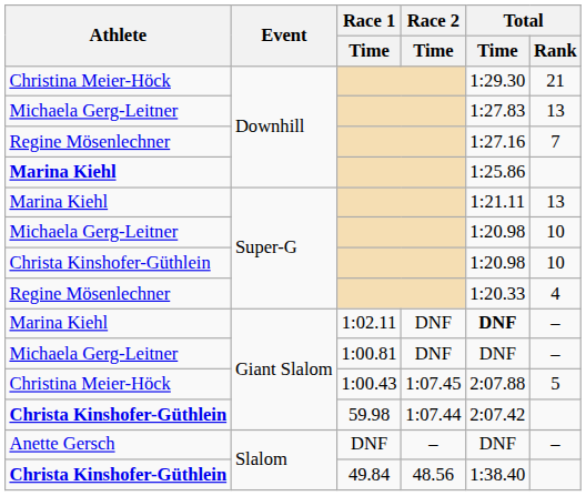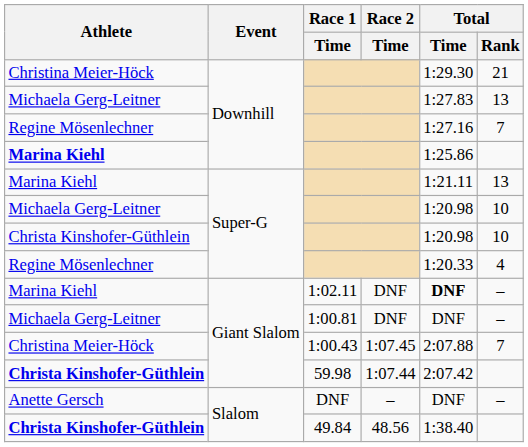 <table class="wikitable" style="font-size:90%">
 <tr>
 <th rowspan="2">Athlete</th>
 <th rowspan="2">Event</th>
 <th>Race 1</th>
 <th>Race 2</th>
 <th colspan="2">Total</th>
 </tr>
 <tr>
 <th>Time</th>
 <th>Time</th>
 <th>Time</th>
 <th>Rank</th>
 </tr>
 <tr>
 <td><a href='#'>Christina Meier-Höck</a></td>
 <td rowspan="4">Downhill</td>
 <td colspan="2" bgcolor="wheat"></td>
 <td align="center">1:29.30</td>
 <td align="center">21</td>
 </tr>
 <tr>
 <td><a href='#'>Michaela Gerg-Leitner</a></td>
 <td colspan="2" bgcolor="wheat"></td>
 <td align="center">1:27.83</td>
 <td align="center">13</td>
 </tr>
 <tr>
 <td><a href='#'>Regine Mösenlechner</a></td>
 <td colspan="2" bgcolor="wheat"></td>
 <td align="center">1:27.16</td>
 <td align="center">7</td>
 </tr>
 <tr>
 <td><strong><a href='#'>Marina Kiehl</a></strong></td>
 <td colspan="2" bgcolor="wheat"></td>
 <td align="center">1:25.86</td>
 <td align="center"></td>
 </tr>
 <tr>
 <td><a href='#'>Marina Kiehl</a></td>
 <td rowspan="4">Super-G</td>
 <td colspan="2" bgcolor="wheat"></td>
 <td align="center">1:21.11</td>
 <td align="center">13</td>
 </tr>
 <tr>
 <td><a href='#'>Michaela Gerg-Leitner</a></td>
 <td colspan="2" bgcolor="wheat"></td>
 <td align="center">1:20.98</td>
 <td align="center">10</td>
 </tr>
 <tr>
 <td><a href='#'>Christa Kinshofer-Güthlein</a></td>
 <td colspan="2" bgcolor="wheat"></td>
 <td align="center">1:20.98</td>
 <td align="center">10</td>
 </tr>
 <tr>
 <td><a href='#'>Regine Mösenlechner</a></td>
 <td colspan="2" bgcolor="wheat"></td>
 <td align="center">1:20.33</td>
 <td align="center">4</td>
 </tr>
 <tr>
 <td><a href='#'>Marina Kiehl</a></td>
 <td rowspan="4">Giant Slalom</td>
 <td align="center">1:02.11</td>
 <td align="center">DNF</td>
 <td align="center"><strong>DNF</strong></td>
 <td align="center">–</td>
 </tr>
 <tr>
 <td><a href='#'>Michaela Gerg-Leitner</a></td>
 <td align="center">1:00.81</td>
 <td align="center">DNF</td>
 <td align="center">DNF</td>
 <td align="center">–</td>
 </tr>
 <tr>
 <td><a href='#'>Christina Meier-Höck</a></td>
 <td align="center">1:00.43</td>
 <td align="center">1:07.45</td>
 <td align="center">2:07.88</td>
-<td align="center">5</td>
+<td align="center">7</td>
 </tr>
 <tr>
 <td><strong><a href='#'>Christa Kinshofer-Güthlein</a></strong></td>
 <td align="center">59.98</td>
 <td align="center">1:07.44</td>
 <td align="center">2:07.42</td>
 <td align="center"></td>
 </tr>
 <tr>
 <td><a href='#'>Anette Gersch</a></td>
 <td rowspan="2">Slalom</td>
 <td align="center">DNF</td>
 <td align="center">–</td>
 <td align="center">DNF</td>
 <td align="center">–</td>
 </tr>
 <tr>
 <td><strong><a href='#'>Christa Kinshofer-Güthlein</a></strong></td>
 <td align="center">49.84</td>
 <td align="center">48.56</td>
 <td align="center">1:38.40</td>
 <td align="center"></td>
 </tr>
 </table>
